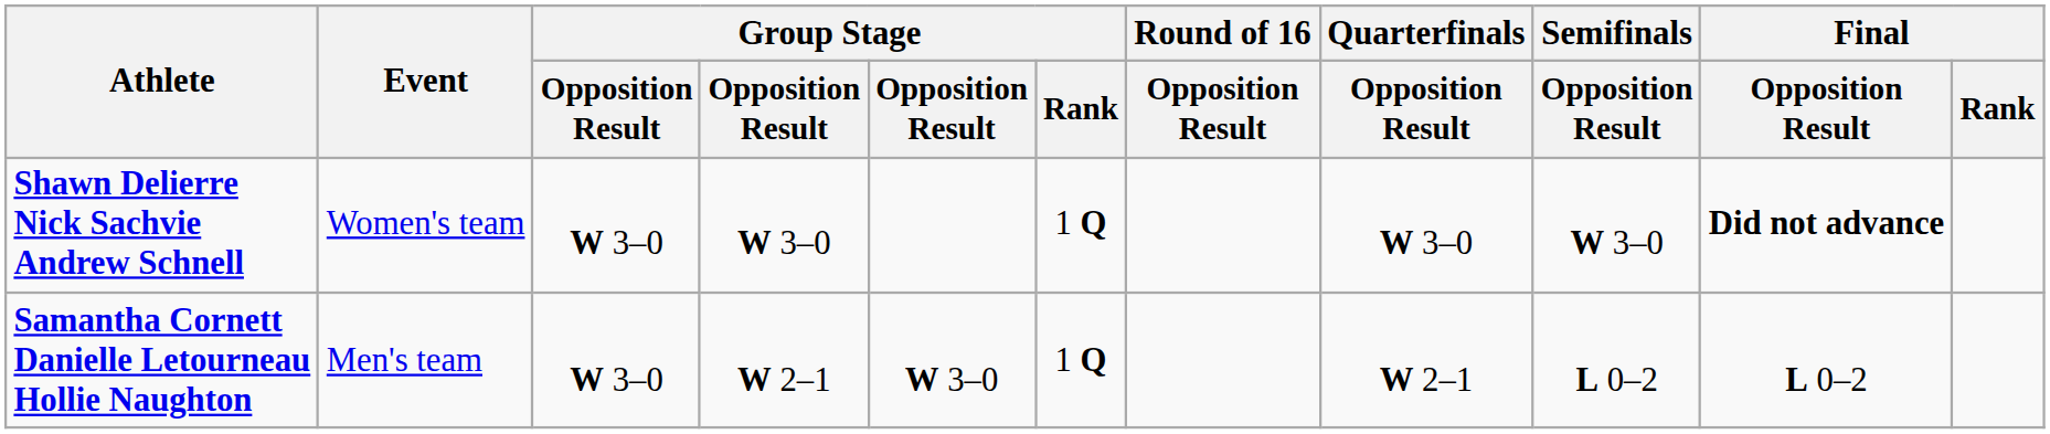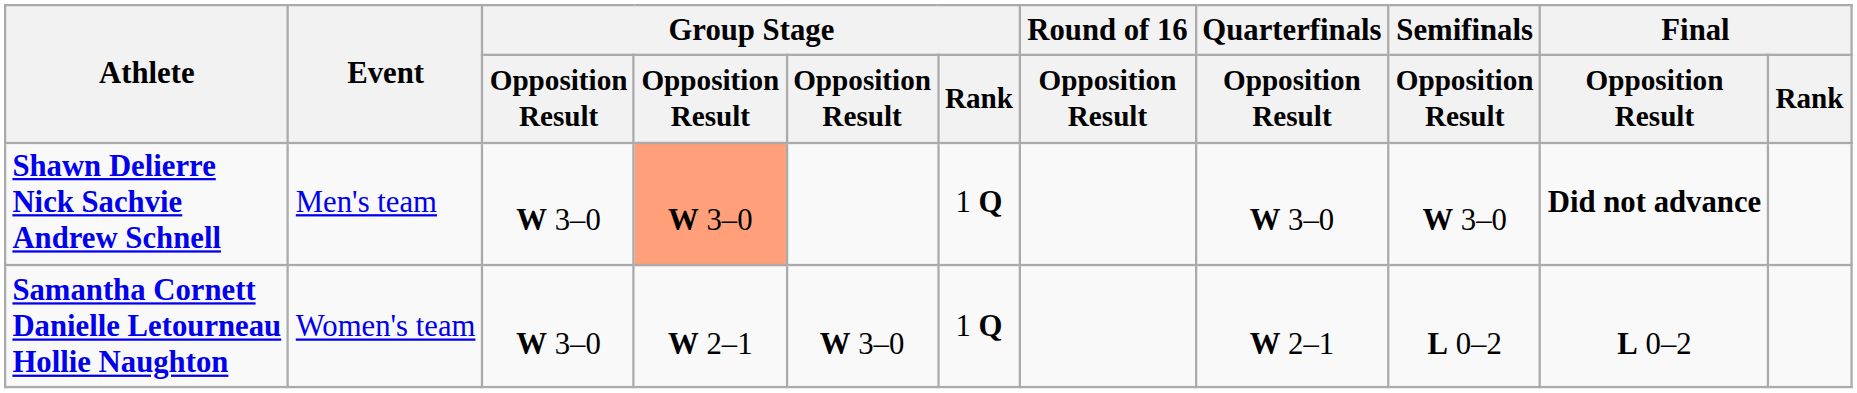 <table class="wikitable" style="font-size:85%">
 <tr>
 <th rowspan=2>Athlete</th>
 <th rowspan=2>Event</th>
 <th colspan=4>Group Stage</th>
 <th>Round of 16</th>
 <th>Quarterfinals</th>
 <th>Semifinals</th>
 <th colspan=2>Final</th>
 </tr>
 <tr style="font-size:95%">
 <th>Opposition<br>Result</th>
 <th>Opposition<br>Result</th>
 <th>Opposition<br>Result</th>
 <th>Rank</th>
 <th>Opposition<br>Result</th>
 <th>Opposition<br>Result</th>
 <th>Opposition<br>Result</th>
 <th>Opposition<br>Result</th>
 <th>Rank</th>
 </tr>
 <tr align=center>
 <td align=left><strong><a href='#'>Shawn Delierre</a><br><a href='#'>Nick Sachvie</a><br><a href='#'>Andrew Schnell</a></strong></td>
-<td align=left><a href='#'>Women's team</a></td>
+<td align=left><a href='#'>Men's team</a></td>
 <td><br><strong>W</strong> 3–0</td>
-<td><br><strong>W</strong> 3–0</td>
+<td style="background: lightsalmon;"><br><strong>W</strong> 3–0</td>
 <td></td>
 <td>1 <strong>Q</strong></td>
 <td></td>
 <td><br><strong>W</strong> 3–0</td>
 <td><br><strong>W</strong> 3–0</td>
 <td><strong>Did not advance</strong></td>
 <td></td>
 </tr>
 <tr align=center>
 <td align=left><strong><a href='#'>Samantha Cornett</a><br><a href='#'>Danielle Letourneau</a><br><a href='#'>Hollie Naughton</a></strong></td>
-<td align=left><a href='#'>Men's team</a></td>
+<td align=left><a href='#'>Women's team</a></td>
 <td><br><strong>W</strong> 3–0</td>
 <td><br><strong>W</strong> 2–1</td>
 <td><br><strong>W</strong> 3–0</td>
 <td>1 <strong>Q</strong></td>
 <td></td>
 <td><br><strong>W</strong> 2–1</td>
 <td><br><strong>L</strong> 0–2</td>
 <td><br><strong>L</strong> 0–2</td>
 <td></td>
 </tr>
 </table>
